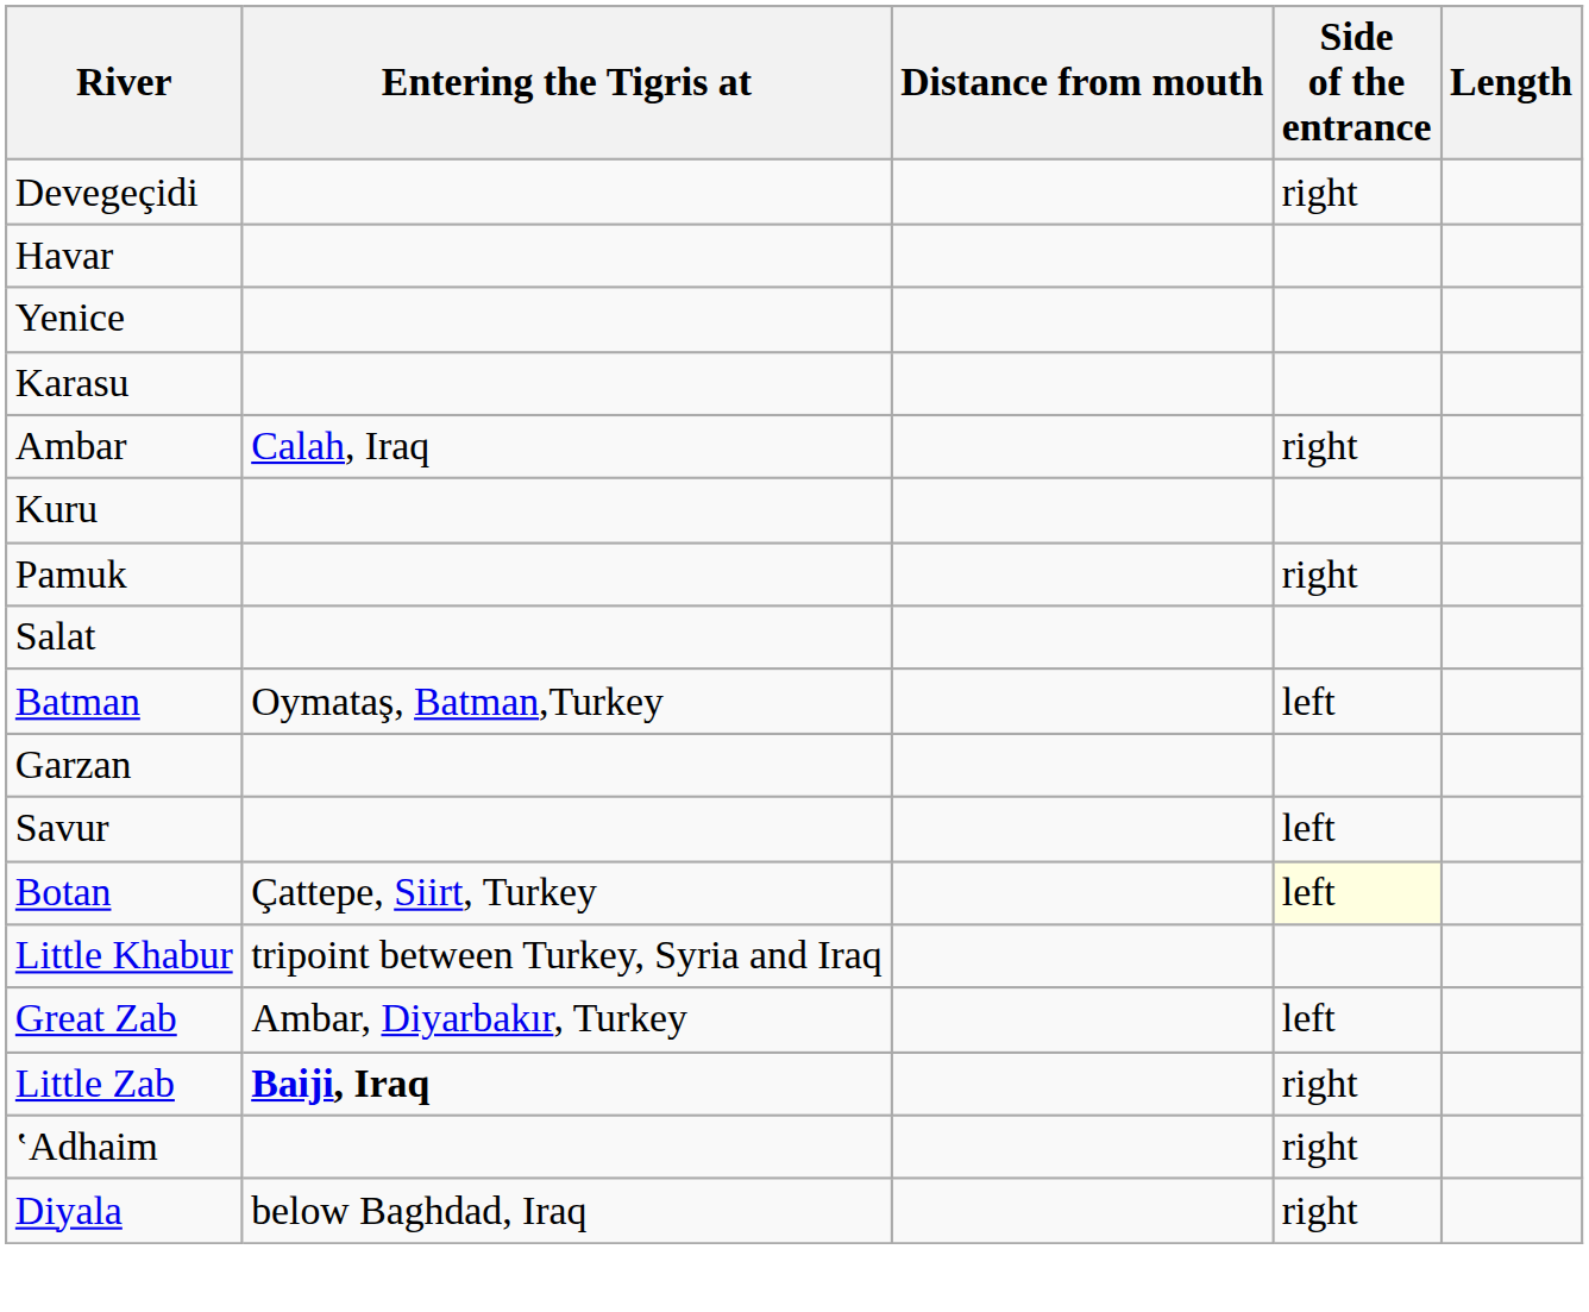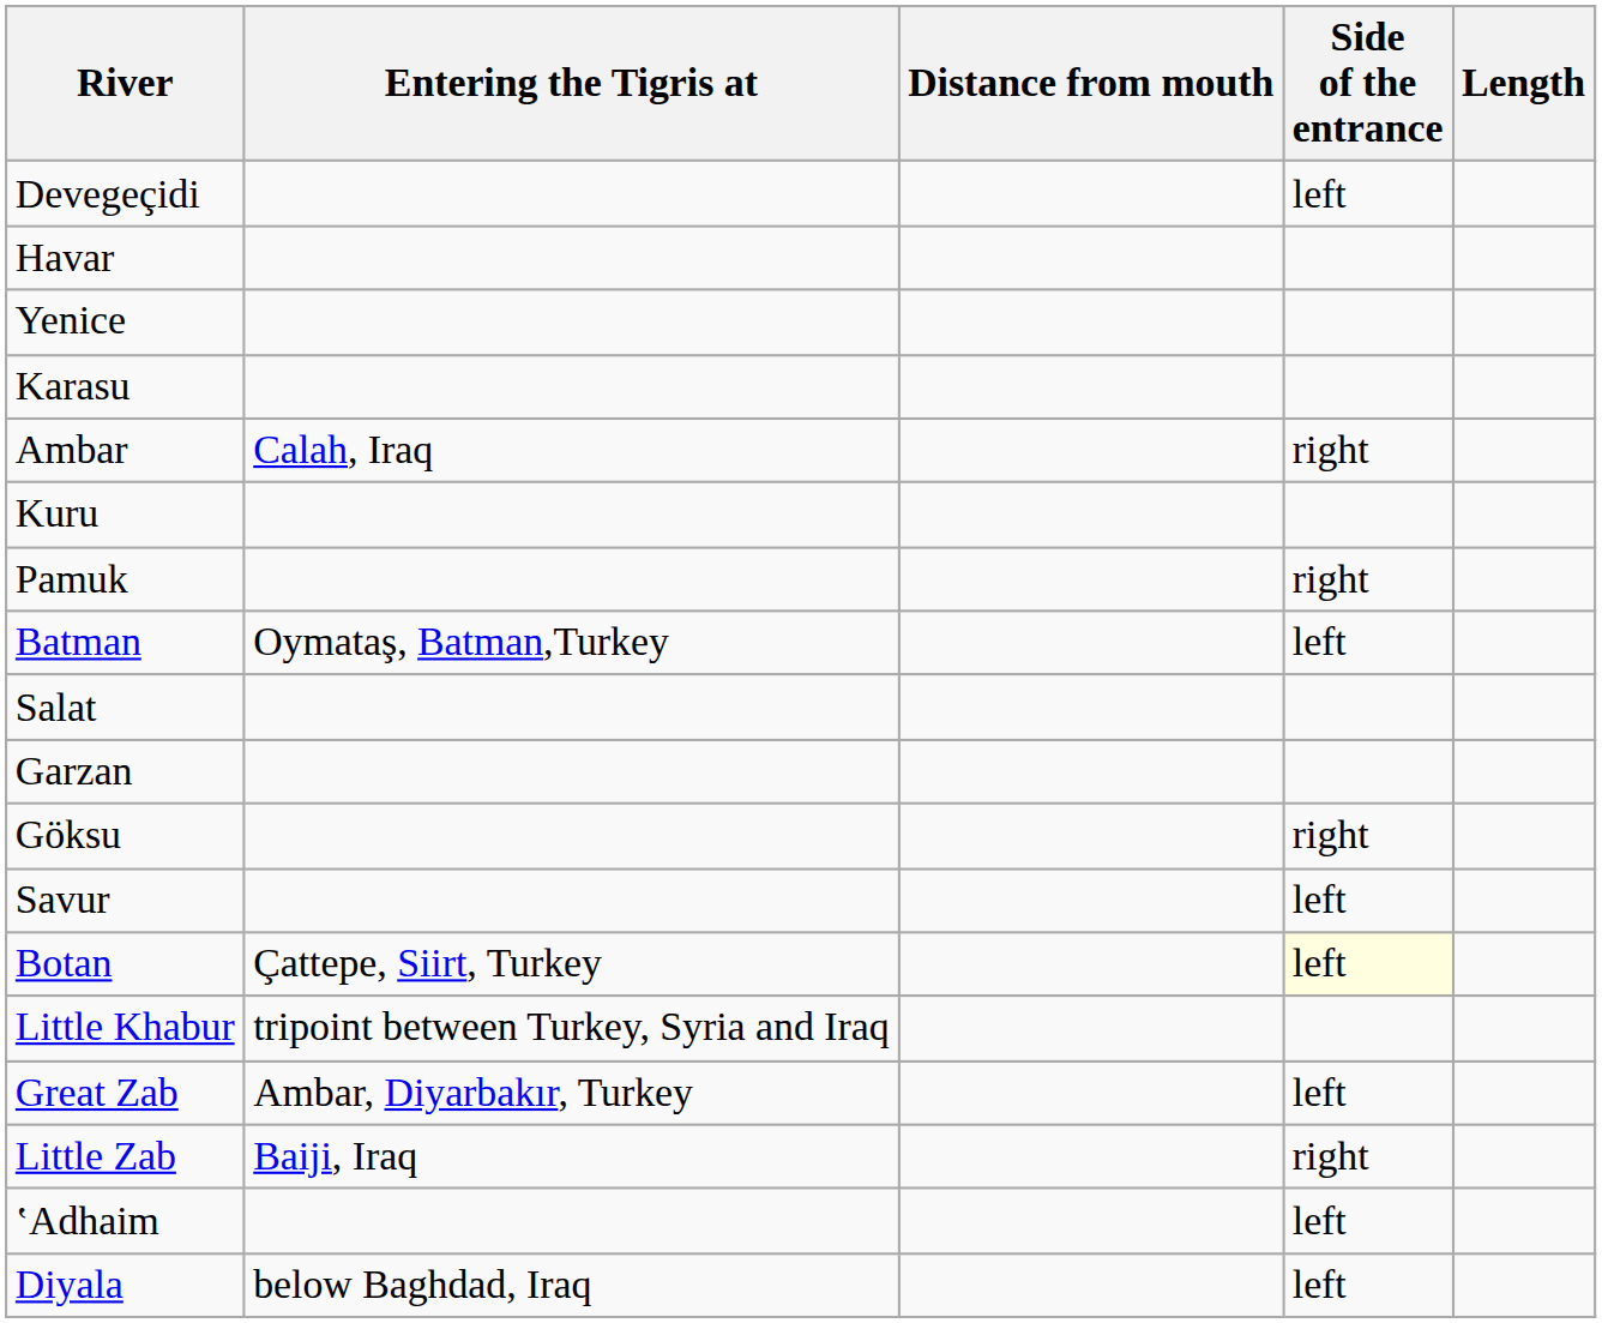 <table class="wikitable sortable">
 <tr>
 <th>River</th>
 <th>Entering the Tigris at</th>
 <th>Distance from mouth</th>
 <th>Side <br>of the<br>entrance</th>
 <th>Length</th>
 </tr>
 <tr>
 <td>Devegeçidi</td>
 <td></td>
 <td></td>
-<td>right</td>
+<td>left</td>
 <td></td>
 </tr>
 <tr>
 <td>Havar</td>
 <td></td>
 <td></td>
 <td></td>
 <td></td>
 </tr>
 <tr>
 <td>Yenice</td>
 <td></td>
 <td></td>
 <td></td>
 <td></td>
 </tr>
 <tr>
 <td>Karasu</td>
 <td></td>
 <td></td>
 <td></td>
 <td></td>
 </tr>
 <tr>
 <td>Ambar</td>
 <td><a href='#'>Calah</a>, Iraq</td>
 <td></td>
 <td>right</td>
 <td></td>
 </tr>
 <tr>
 <td>Kuru</td>
 <td></td>
 <td></td>
 <td></td>
 <td></td>
 </tr>
 <tr>
 <td>Pamuk</td>
 <td></td>
 <td></td>
 <td>right</td>
 <td></td>
 </tr>
 <tr>
+<td><a href='#'>Batman</a></td>
+<td>Oymataş, <a href='#'>Batman</a>,Turkey</td>
+<td></td>
+<td>left</td>
+<td></td>
+</tr>
+<tr>
 <td>Salat</td>
 <td></td>
 <td></td>
 <td></td>
 <td></td>
 </tr>
 <tr>
-<td><a href='#'>Batman</a></td>
-<td>Oymataş, <a href='#'>Batman</a>,Turkey</td>
-<td></td>
-<td>left</td>
-<td></td>
-</tr>
-<tr>
 <td>Garzan</td>
 <td></td>
 <td></td>
 <td></td>
+<td></td>
+</tr>
+<tr>
+<td>Göksu</td>
+<td></td>
+<td></td>
+<td>right</td>
 <td></td>
 </tr>
 <tr>
 <td>Savur</td>
 <td></td>
 <td></td>
 <td>left</td>
 <td></td>
 </tr>
 <tr>
 <td><a href='#'>Botan</a></td>
 <td>Çattepe, <a href='#'>Siirt</a>, Turkey</td>
 <td></td>
 <td style="background: lightyellow;">left</td>
 <td></td>
 </tr>
 <tr>
 <td><a href='#'>Little Khabur</a></td>
 <td>tripoint between Turkey, Syria and Iraq</td>
 <td></td>
 <td></td>
 <td></td>
 </tr>
 <tr>
 <td><a href='#'>Great Zab</a></td>
 <td>Ambar, <a href='#'>Diyarbakır</a>, Turkey</td>
 <td></td>
 <td>left</td>
 <td></td>
 </tr>
 <tr>
 <td><a href='#'>Little Zab</a></td>
-<td><strong><a href='#'>Baiji</a>, Iraq</strong></td>
+<td><a href='#'>Baiji</a>, Iraq</td>
 <td></td>
 <td>right</td>
 <td></td>
 </tr>
 <tr>
 <td>‛Adhaim</td>
 <td></td>
 <td></td>
-<td>right</td>
+<td>left</td>
 <td></td>
 </tr>
 <tr>
 <td><a href='#'>Diyala</a></td>
 <td>below Baghdad, Iraq</td>
 <td></td>
-<td>right</td>
+<td>left</td>
 <td></td>
 </tr>
 </table>
